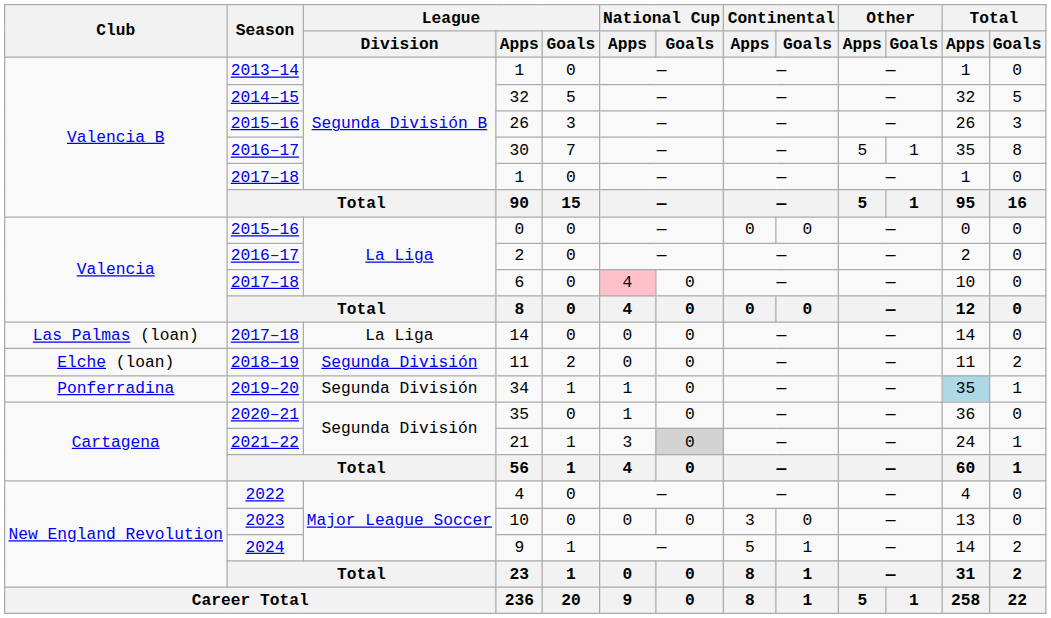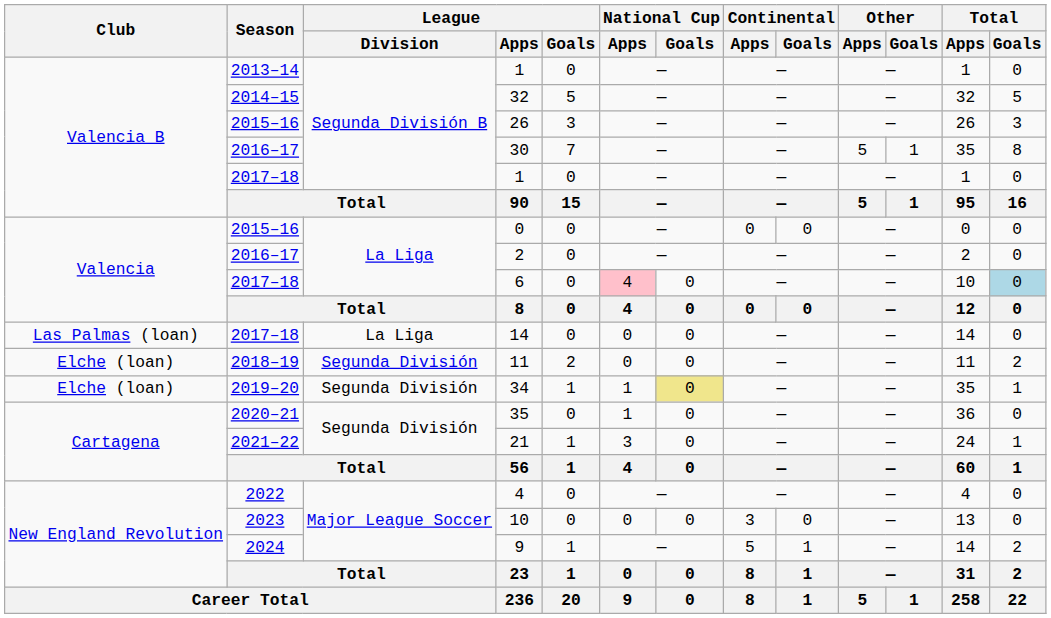 <table class="wikitable" border="1" style="text-align: center;">
 <tr>
 <th rowspan="2">Club</th>
 <th rowspan="2">Season</th>
 <th colspan="3">League</th>
 <th colspan="2">National Cup</th>
 <th colspan="2">Continental</th>
 <th colspan="2">Other</th>
 <th colspan="2">Total</th>
 </tr>
 <tr>
 <th>Division</th>
 <th>Apps</th>
 <th>Goals</th>
 <th>Apps</th>
 <th>Goals</th>
 <th>Apps</th>
 <th>Goals</th>
 <th>Apps</th>
 <th>Goals</th>
 <th>Apps</th>
 <th>Goals</th>
 </tr>
 <tr>
 <td rowspan="6"><a href='#'>Valencia B</a></td>
 <td><a href='#'>2013–14</a></td>
 <td rowspan="5"><a href='#'>Segunda División B</a></td>
 <td>1</td>
 <td>0</td>
 <td colspan="2">—</td>
 <td colspan="2">—</td>
 <td colspan="2">—</td>
 <td>1</td>
 <td>0</td>
 </tr>
 <tr>
 <td><a href='#'>2014–15</a></td>
 <td>32</td>
 <td>5</td>
 <td colspan="2">—</td>
 <td colspan="2">—</td>
 <td colspan="2">—</td>
 <td>32</td>
 <td>5</td>
 </tr>
 <tr>
 <td><a href='#'>2015–16</a></td>
 <td>26</td>
 <td>3</td>
 <td colspan="2">—</td>
 <td colspan="2">—</td>
 <td colspan="2">—</td>
 <td>26</td>
 <td>3</td>
 </tr>
 <tr>
 <td><a href='#'>2016–17</a></td>
 <td>30</td>
 <td>7</td>
 <td colspan="2">—</td>
 <td colspan="2">—</td>
 <td>5</td>
 <td>1</td>
 <td>35</td>
 <td>8</td>
 </tr>
 <tr>
 <td><a href='#'>2017–18</a></td>
 <td>1</td>
 <td>0</td>
 <td colspan="2">—</td>
 <td colspan="2">—</td>
 <td colspan="2">—</td>
 <td>1</td>
 <td>0</td>
 </tr>
 <tr>
 <th colspan="2">Total</th>
 <th>90</th>
 <th>15</th>
 <th colspan="2">—</th>
 <th colspan="2">—</th>
 <th>5</th>
 <th>1</th>
 <th>95</th>
 <th>16</th>
 </tr>
 <tr>
 <td rowspan="4"><a href='#'>Valencia</a></td>
 <td><a href='#'>2015–16</a></td>
 <td rowspan="3"><a href='#'>La Liga</a></td>
 <td>0</td>
 <td>0</td>
 <td colspan="2">—</td>
 <td>0</td>
 <td>0</td>
 <td colspan="2">—</td>
 <td>0</td>
 <td>0</td>
 </tr>
 <tr>
 <td><a href='#'>2016–17</a></td>
 <td>2</td>
 <td>0</td>
 <td colspan="2">—</td>
 <td colspan="2">—</td>
 <td colspan="2">—</td>
 <td>2</td>
 <td>0</td>
 </tr>
 <tr>
 <td><a href='#'>2017–18</a></td>
 <td>6</td>
 <td>0</td>
 <td style="background: pink;">4</td>
 <td>0</td>
 <td colspan="2">—</td>
 <td colspan="2">—</td>
 <td>10</td>
-<td>0</td>
+<td style="background: lightblue;">0</td>
 </tr>
 <tr>
 <th colspan="2">Total</th>
 <th>8</th>
 <th>0</th>
 <th>4</th>
 <th>0</th>
 <th>0</th>
 <th>0</th>
 <th colspan="2">—</th>
 <th>12</th>
 <th>0</th>
 </tr>
 <tr>
 <td><a href='#'>Las Palmas</a> (loan)</td>
 <td><a href='#'>2017–18</a></td>
 <td>La Liga</td>
 <td>14</td>
 <td>0</td>
 <td>0</td>
 <td>0</td>
 <td colspan="2">—</td>
 <td colspan="2">—</td>
 <td>14</td>
 <td>0</td>
 </tr>
 <tr>
 <td><a href='#'>Elche</a> (loan)</td>
 <td><a href='#'>2018–19</a></td>
 <td><a href='#'>Segunda División</a></td>
 <td>11</td>
 <td>2</td>
 <td>0</td>
 <td>0</td>
 <td colspan="2">—</td>
 <td colspan="2">—</td>
 <td>11</td>
 <td>2</td>
 </tr>
 <tr>
-<td><a href='#'>Ponferradina</a></td>
+<td><a href='#'>Elche</a> (loan)</td>
 <td><a href='#'>2019–20</a></td>
 <td>Segunda División</td>
 <td>34</td>
 <td>1</td>
 <td>1</td>
-<td>0</td>
+<td style="background: khaki;">0</td>
 <td colspan="2">—</td>
 <td colspan="2">—</td>
-<td style="background: lightblue;">35</td>
+<td>35</td>
 <td>1</td>
 </tr>
 <tr>
 <td rowspan="3"><a href='#'>Cartagena</a></td>
 <td><a href='#'>2020–21</a></td>
 <td rowspan="2">Segunda División</td>
 <td>35</td>
 <td>0</td>
 <td>1</td>
 <td>0</td>
 <td colspan="2">—</td>
 <td colspan="2">—</td>
 <td>36</td>
 <td>0</td>
 </tr>
 <tr>
 <td><a href='#'>2021–22</a></td>
 <td>21</td>
 <td>1</td>
 <td>3</td>
-<td style="background: lightgrey;">0</td>
+<td>0</td>
 <td colspan="2">—</td>
 <td colspan="2">—</td>
 <td>24</td>
 <td>1</td>
 </tr>
 <tr>
 <th colspan="2">Total</th>
 <th>56</th>
 <th>1</th>
 <th>4</th>
 <th>0</th>
 <th colspan="2">—</th>
 <th colspan="2">—</th>
 <th>60</th>
 <th>1</th>
 </tr>
 <tr>
 <td rowspan="4"><a href='#'>New England Revolution</a></td>
 <td><a href='#'>2022</a></td>
 <td rowspan="3"><a href='#'>Major League Soccer</a></td>
 <td>4</td>
 <td>0</td>
 <td colspan="2">—</td>
 <td colspan="2">—</td>
 <td colspan="2">—</td>
 <td>4</td>
 <td>0</td>
 </tr>
 <tr>
 <td><a href='#'>2023</a></td>
 <td>10</td>
 <td>0</td>
 <td>0</td>
 <td>0</td>
 <td>3</td>
 <td>0</td>
 <td colspan="2">—</td>
 <td>13</td>
 <td>0</td>
 </tr>
 <tr>
 <td><a href='#'>2024</a></td>
 <td>9</td>
 <td>1</td>
 <td colspan="2">—</td>
 <td>5</td>
 <td>1</td>
 <td colspan="2">—</td>
 <td>14</td>
 <td>2</td>
 </tr>
 <tr>
 <th colspan="2">Total</th>
 <th>23</th>
 <th>1</th>
 <th>0</th>
 <th>0</th>
 <th>8</th>
 <th>1</th>
 <th colspan="2">—</th>
 <th>31</th>
 <th>2</th>
 </tr>
 <tr>
 <th colspan="3">Career Total</th>
 <th>236</th>
 <th>20</th>
 <th>9</th>
 <th>0</th>
 <th>8</th>
 <th>1</th>
 <th>5</th>
 <th>1</th>
 <th>258</th>
 <th>22</th>
 </tr>
 </table>
